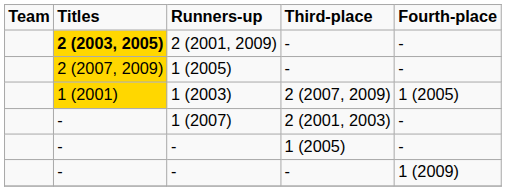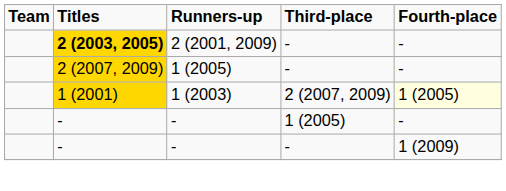 <table class="wikitable">
 <tr>
 <td><strong>Team</strong></td>
 <td><strong>Titles</strong></td>
 <td><strong>Runners-up</strong></td>
 <td><strong>Third-place</strong></td>
 <td><strong>Fourth-place</strong></td>
 </tr>
 <tr>
 <td></td>
 <td bgcolor=gold><strong>2 (2003, 2005)</strong></td>
 <td>2 (2001, 2009)</td>
 <td>-</td>
 <td>-</td>
 </tr>
 <tr>
 <td></td>
 <td bgcolor=gold>2 (2007, 2009)</td>
 <td>1 (2005)</td>
 <td>-</td>
 <td>-</td>
 </tr>
 <tr>
 <td></td>
 <td bgcolor=gold>1 (2001)</td>
 <td>1 (2003)</td>
 <td>2 (2007, 2009)</td>
-<td>1 (2005)</td>
-</tr>
-<tr>
-<td></td>
-<td>-</td>
-<td>1 (2007)</td>
-<td>2 (2001, 2003)</td>
-<td>-</td>
+<td style="background: lightyellow;">1 (2005)</td>
 </tr>
 <tr>
 <td></td>
 <td>-</td>
 <td>-</td>
 <td>1 (2005)</td>
 <td>-</td>
 </tr>
 <tr>
 <td></td>
 <td>-</td>
 <td>-</td>
 <td>-</td>
 <td>1 (2009)</td>
 </tr>
 <tr>
 </tr>
 </table>
